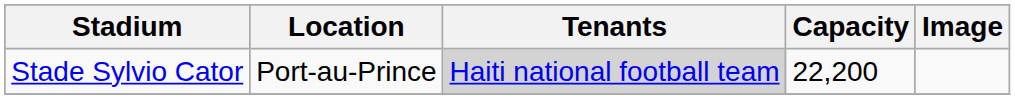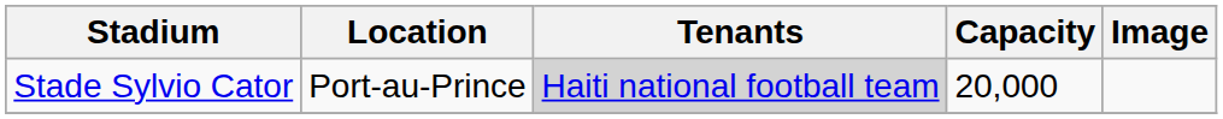 <table class="wikitable sortable">
 <tr>
 <th>Stadium</th>
 <th>Location</th>
 <th>Tenants</th>
 <th>Capacity</th>
 <th>Image</th>
 </tr>
 <tr>
 <td><a href='#'>Stade Sylvio Cator</a></td>
 <td>Port-au-Prince</td>
 <td style="background: lightgrey;"><a href='#'>Haiti national football team</a></td>
-<td>22,200</td>
+<td>20,000</td>
 <td></td>
 </tr>
 <tr>
 </tr>
 </table>
